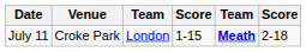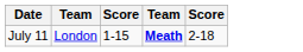 <table class="wikitable">
 <tr>
 <th>Date</th>
-<th>Venue</th>
 <th>Team</th>
 <th>Score</th>
 <th>Team</th>
 <th>Score</th>
 </tr>
 <tr>
 <td>July 11</td>
-<td>Croke Park</td>
 <td> <a href='#'>London</a></td>
 <td>1-15</td>
 <td> <a href='#'><strong>Meath</strong></a></td>
 <td>2-18</td>
 </tr>
 </table>
